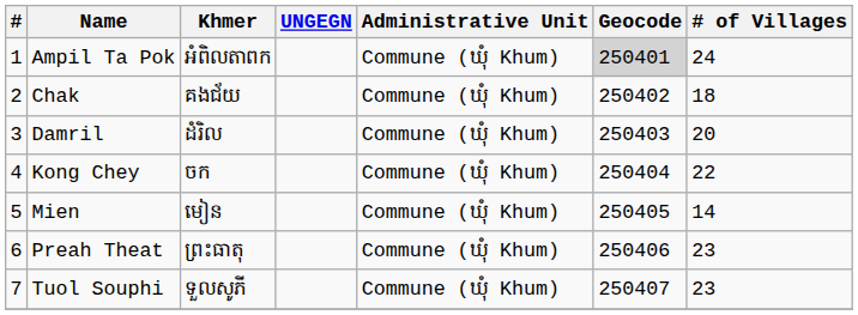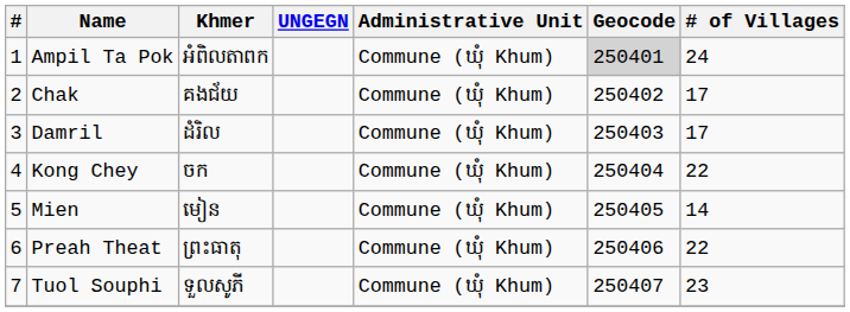 <table class="wikitable sortable">
 <tr>
 <th>#</th>
 <th>Name</th>
 <th>Khmer</th>
 <th><a href='#'>UNGEGN</a></th>
 <th>Administrative Unit</th>
 <th>Geocode</th>
 <th># of Villages</th>
 </tr>
 <tr>
 <td>1</td>
 <td>Ampil Ta Pok</td>
 <td>អំពិលតាពក</td>
 <td></td>
 <td>Commune (ឃុំ Khum)</td>
 <td style="background: lightgrey;">250401</td>
 <td>24</td>
 </tr>
 <tr>
 <td>2</td>
 <td>Chak</td>
 <td>គងជ័យ</td>
 <td></td>
 <td>Commune (ឃុំ Khum)</td>
 <td>250402</td>
-<td>18</td>
+<td>17</td>
 </tr>
 <tr>
 <td>3</td>
 <td>Damril</td>
 <td>ដំរិល</td>
 <td></td>
 <td>Commune (ឃុំ Khum)</td>
 <td>250403</td>
-<td>20</td>
+<td>17</td>
 </tr>
 <tr>
 <td>4</td>
 <td>Kong Chey</td>
 <td>ចក</td>
 <td></td>
 <td>Commune (ឃុំ Khum)</td>
 <td>250404</td>
 <td>22</td>
 </tr>
 <tr>
 <td>5</td>
 <td>Mien</td>
 <td>មៀន</td>
 <td></td>
 <td>Commune (ឃុំ Khum)</td>
 <td>250405</td>
 <td>14</td>
 </tr>
 <tr>
 <td>6</td>
 <td>Preah Theat</td>
 <td>ព្រះធាតុ</td>
 <td></td>
 <td>Commune (ឃុំ Khum)</td>
 <td>250406</td>
-<td>23</td>
+<td>22</td>
 </tr>
 <tr>
 <td>7</td>
 <td>Tuol Souphi</td>
 <td>ទួលសូភី</td>
 <td></td>
 <td>Commune (ឃុំ Khum)</td>
 <td>250407</td>
 <td>23</td>
 </tr>
 <tr>
 </tr>
 </table>
